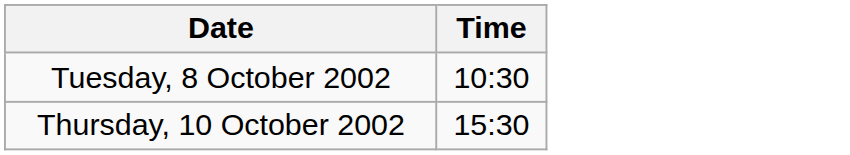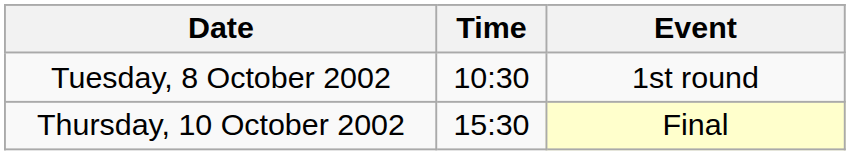 <table class = "wikitable" style="text-align:center;">
 <tr>
 <th width=220>Date</th>
 <th width=50>Time</th>
+<th width=150>Event</th>
 </tr>
 <tr>
 <td>Tuesday, 8 October 2002</td>
 <td>10:30</td>
+<td>1st round</td>
 </tr>
 <tr>
 <td>Thursday, 10 October 2002</td>
 <td>15:30</td>
+<td bgcolor=ffffcc>Final</td>
 </tr>
 </table>
